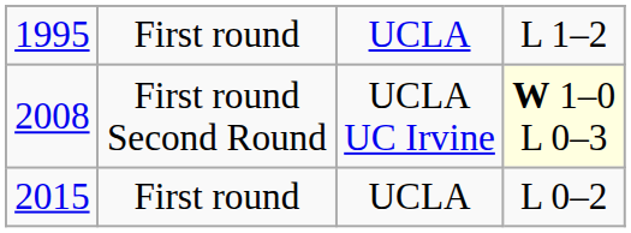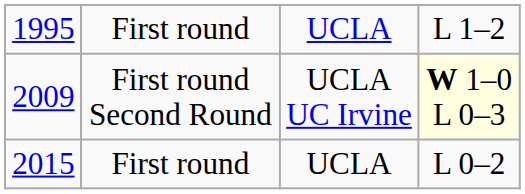 <table class="wikitable">
 <tr align="center">
 <td><a href='#'>1995</a></td>
 <td>First round</td>
 <td><a href='#'>UCLA</a></td>
 <td>L 1–2</td>
 </tr>
 <tr align="center">
-<td><a href='#'>2008</a></td>
+<td><a href='#'>2009</a></td>
 <td>First round<br>Second Round</td>
 <td>UCLA<br><a href='#'>UC Irvine</a></td>
 <td style="background: lightyellow;"><strong>W</strong> 1–0<br>L 0–3</td>
 </tr>
 <tr align="center">
 <td><a href='#'>2015</a></td>
 <td>First round</td>
 <td>UCLA</td>
 <td>L 0–2</td>
 </tr>
 </table>
